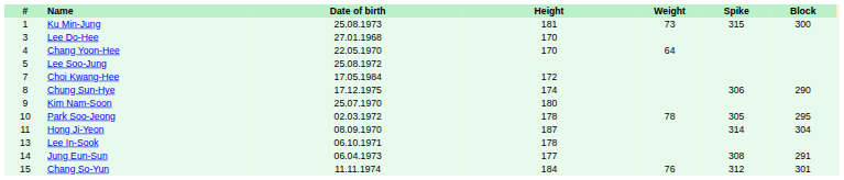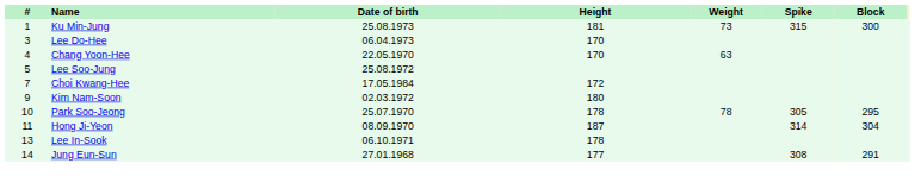 <table border=0 cellpadding=2 cellspacing=0  |- bgcolor=#FFECCE style="text-align:center; font-size:90%;" width=100%>
 <tr bgcolor=#BBF0C9>
 <th width=5%>#</th>
 <th width=25% align=left>Name</th>
 <th width=25%>Date of birth</th>
 <th width=21%>Height</th>
 <th width=8%>Weight</th>
 <th width=8%>Spike</th>
 <th width=8%>Block</th>
 </tr>
 <tr bgcolor=#E7FAEC>
 <td>1</td>
 <td align=left><a href='#'>Ku Min-Jung</a></td>
 <td>25.08.1973</td>
 <td>181</td>
 <td>73</td>
 <td>315</td>
 <td>300</td>
 <td></td>
 </tr>
 <tr bgcolor=#E7FAEC>
 <td>3</td>
 <td align=left><a href='#'>Lee Do-Hee</a></td>
-<td>27.01.1968</td>
+<td>06.04.1973</td>
 <td>170</td>
 <td></td>
 <td></td>
 <td></td>
 <td></td>
 </tr>
 <tr bgcolor=#E7FAEC>
 <td>4</td>
 <td align=left><a href='#'>Chang Yoon-Hee</a></td>
 <td>22.05.1970</td>
 <td>170</td>
-<td>64</td>
+<td>63</td>
 <td></td>
 <td></td>
 <td></td>
 </tr>
 <tr bgcolor=#E7FAEC>
 <td>5</td>
 <td align=left><a href='#'>Lee Soo-Jung</a></td>
 <td>25.08.1972</td>
 <td></td>
 <td></td>
 <td></td>
 <td></td>
 <td></td>
 </tr>
 <tr bgcolor=#E7FAEC>
 <td>7</td>
 <td align=left><a href='#'>Choi Kwang-Hee</a></td>
 <td>17.05.1984</td>
 <td>172</td>
 <td></td>
 <td></td>
 <td></td>
 <td></td>
 </tr>
 <tr bgcolor=#E7FAEC>
-<td>8</td>
-<td align=left><a href='#'>Chung Sun-Hye</a></td>
-<td>17.12.1975</td>
-<td>174</td>
-<td></td>
-<td>306</td>
-<td>290</td>
-<td></td>
-</tr>
-<tr bgcolor=#E7FAEC>
 <td>9</td>
 <td align=left><a href='#'>Kim Nam-Soon</a></td>
-<td>25.07.1970</td>
+<td>02.03.1972</td>
 <td>180</td>
 <td></td>
 <td></td>
 <td></td>
 <td></td>
 </tr>
 <tr bgcolor=#E7FAEC>
 <td>10</td>
 <td align=left><a href='#'>Park Soo-Jeong</a></td>
-<td>02.03.1972</td>
+<td>25.07.1970</td>
 <td>178</td>
 <td>78</td>
 <td>305</td>
 <td>295</td>
 <td></td>
 </tr>
 <tr bgcolor=#E7FAEC>
 <td>11</td>
 <td align=left><a href='#'>Hong Ji-Yeon</a></td>
 <td>08.09.1970</td>
 <td>187</td>
 <td></td>
 <td>314</td>
 <td>304</td>
 <td></td>
 </tr>
 <tr bgcolor=#E7FAEC>
 <td>13</td>
 <td align=left><a href='#'>Lee In-Sook</a></td>
 <td>06.10.1971</td>
 <td>178</td>
 <td></td>
 <td></td>
 <td></td>
 <td></td>
 </tr>
 <tr bgcolor=#E7FAEC>
 <td>14</td>
 <td align=left><a href='#'>Jung Eun-Sun</a></td>
-<td>06.04.1973</td>
+<td>27.01.1968</td>
 <td>177</td>
 <td></td>
 <td>308</td>
 <td>291</td>
 <td></td>
 </tr>
-<tr bgcolor=#E7FAEC>
-<td>15</td>
-<td align=left><a href='#'>Chang So-Yun</a></td>
-<td>11.11.1974</td>
-<td>184</td>
-<td>76</td>
-<td>312</td>
-<td>301</td>
-<td></td>
-</tr>
 </table>
